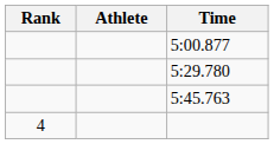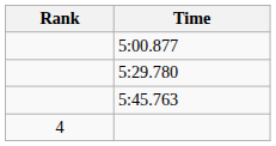 <table class="wikitable" width=40%>
 <tr>
 <th>Rank</th>
-<th>Athlete</th>
 <th>Time</th>
 </tr>
 <tr>
 <td style="text-align:center;"></td>
-<td></td>
 <td>5:00.877</td>
 </tr>
 <tr>
 <td style="text-align:center;"></td>
-<td></td>
 <td>5:29.780</td>
 </tr>
 <tr>
 <td style="text-align:center;"></td>
-<td></td>
 <td>5:45.763</td>
 </tr>
 <tr>
 <td style="text-align:center;">4</td>
 <td></td>
-<td></td>
 </tr>
 </table>
